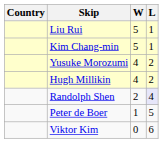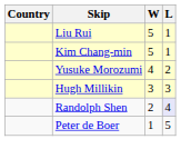 <table class=wikitable>
 <tr>
 <th>Country</th>
 <th>Skip</th>
 <th>W</th>
 <th>L</th>
 </tr>
 <tr bgcolor=#ffffcc>
 <td></td>
 <td><a href='#'>Liu Rui</a></td>
 <td>5</td>
 <td>1</td>
 </tr>
 <tr bgcolor=#ffffcc>
 <td></td>
 <td><a href='#'>Kim Chang-min</a></td>
 <td>5</td>
 <td>1</td>
 </tr>
 <tr bgcolor=#ffffcc>
 <td></td>
 <td><a href='#'>Yusuke Morozumi</a></td>
 <td>4</td>
 <td>2</td>
 </tr>
 <tr bgcolor=#ffffcc>
 <td></td>
 <td><a href='#'>Hugh Millikin</a></td>
-<td>4</td>
-<td>2</td>
+<td>3</td>
+<td>3</td>
 </tr>
 <tr>
 <td></td>
 <td><a href='#'>Randolph Shen</a></td>
 <td>2</td>
 <td style="background: lavender;">4</td>
 </tr>
 <tr>
 <td></td>
 <td><a href='#'>Peter de Boer</a></td>
 <td>1</td>
 <td>5</td>
 </tr>
-<tr>
-<td></td>
-<td><a href='#'>Viktor Kim</a></td>
-<td>0</td>
-<td>6</td>
-</tr>
 </table>
